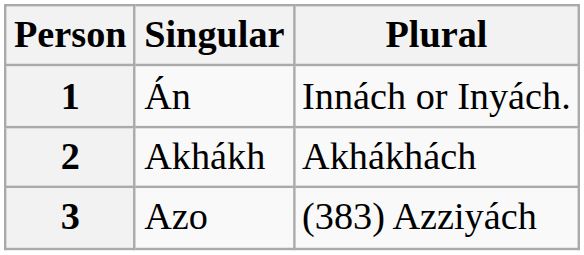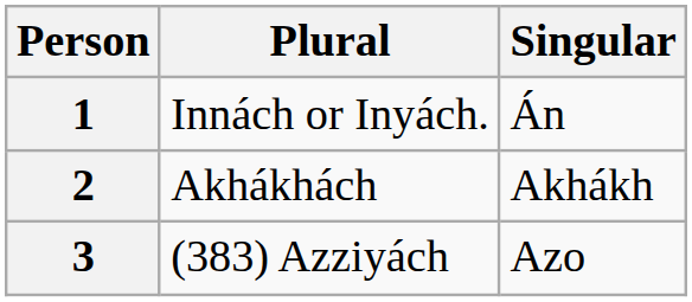 <table class="wikitable">
 <tr>
 <th>Person</th>
+<th>Plural</th>
 <th>Singular</th>
-<th>Plural</th>
 </tr>
 <tr>
 <th>1</th>
+<td>Innách or Inyách.</td>
 <td>Án</td>
-<td>Innách or Inyách.</td>
 </tr>
 <tr>
 <th>2</th>
+<td>Akhákhách</td>
 <td>Akhákh</td>
-<td>Akhákhách</td>
 </tr>
 <tr>
 <th>3</th>
+<td>(383) Azziyách</td>
 <td>Azo</td>
-<td>(383) Azziyách</td>
 </tr>
 </table>
